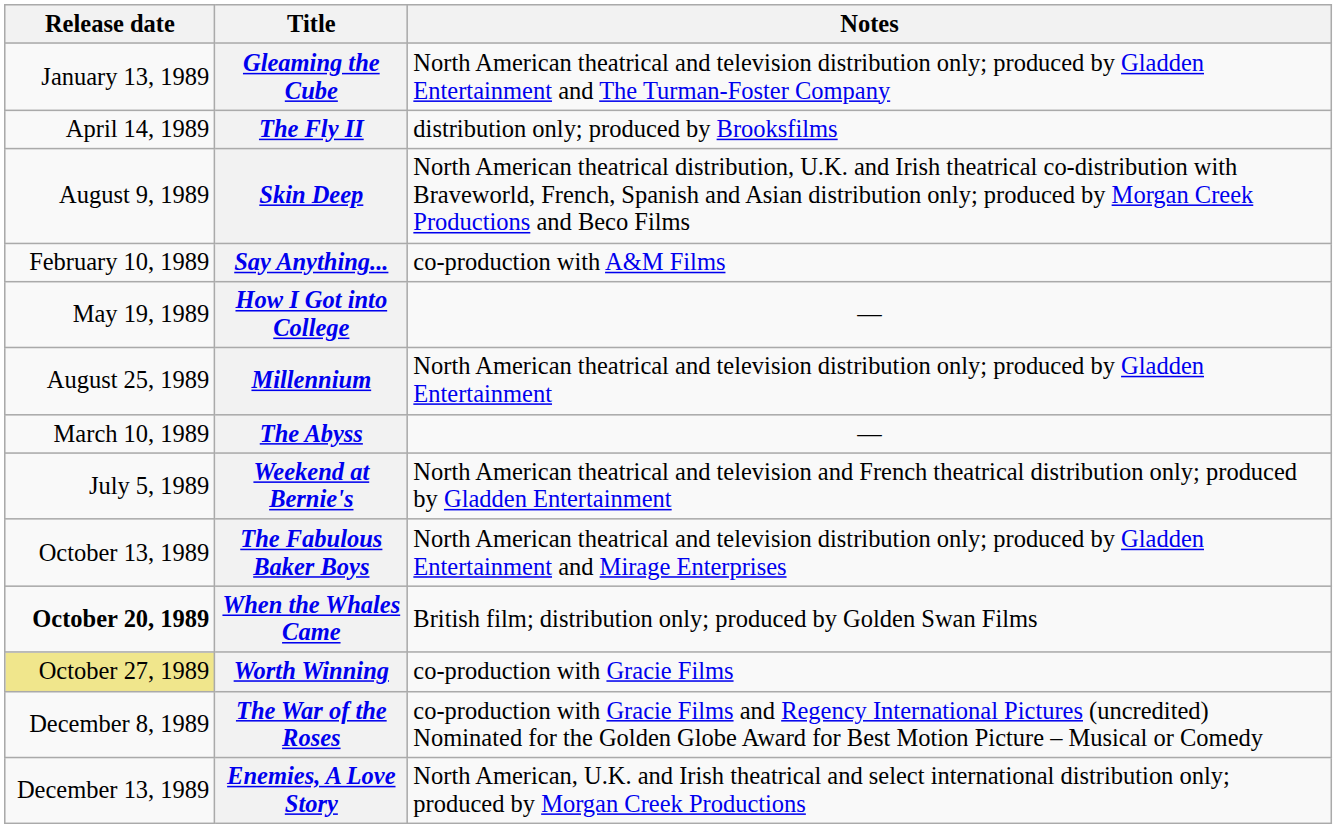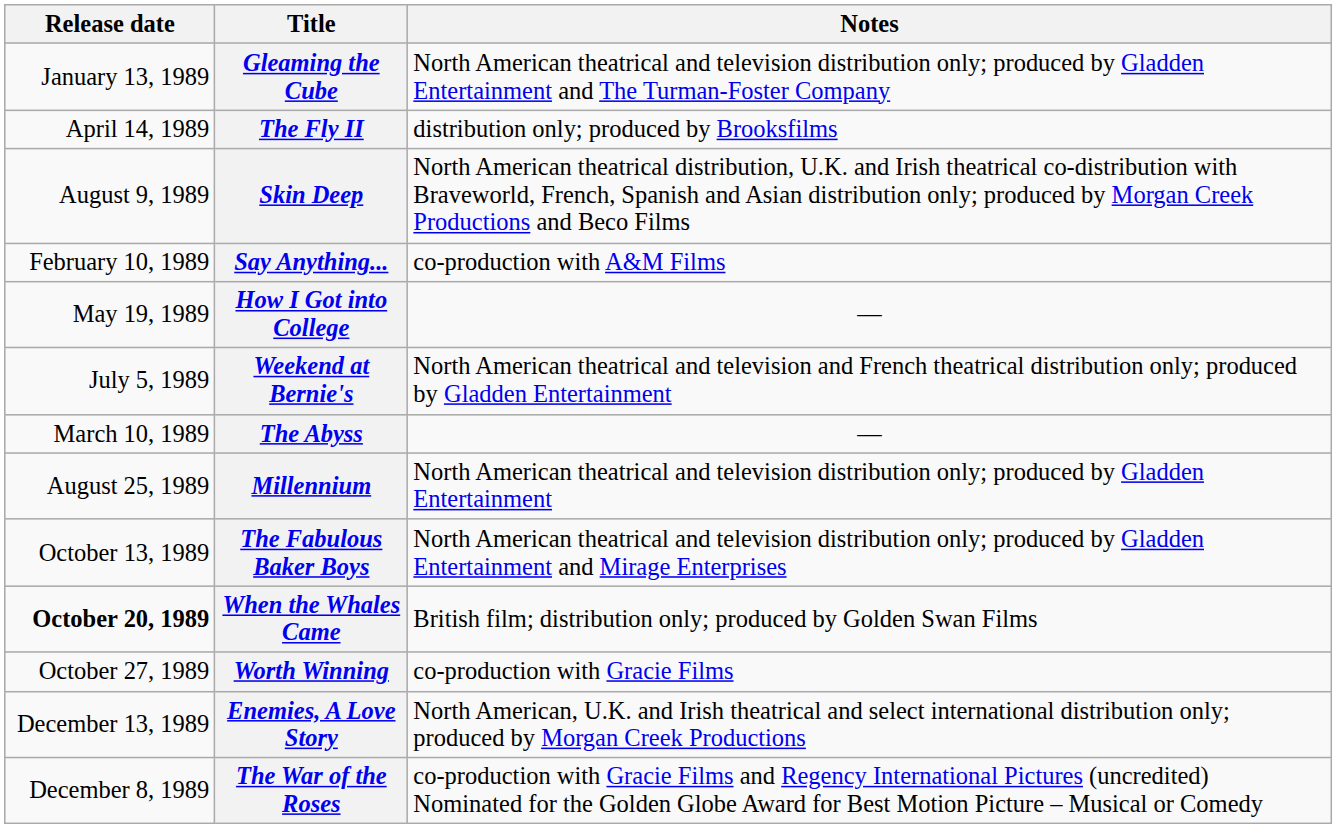 <table class="wikitable plainrowheaders sortable">
 <tr>
 <th scope="col" style="width:130px;">Release date</th>
 <th scope="col">Title</th>
 <th scope="col" class="unsortable">Notes</th>
 </tr>
 <tr>
 <td style="text-align:right;">January 13, 1989</td>
 <th scope="row"><em><a href='#'>Gleaming the Cube</a></em></th>
 <td>North American theatrical and television distribution only; produced by <a href='#'>Gladden Entertainment</a> and <a href='#'>The Turman-Foster Company</a></td>
 </tr>
 <tr>
 <td style="text-align:right;">April 14, 1989</td>
 <th scope="row"><em><a href='#'>The Fly II</a></em></th>
 <td>distribution only; produced by <a href='#'>Brooksfilms</a></td>
 </tr>
 <tr>
 <td style="text-align:right;">August 9, 1989</td>
 <th scope="row"><em><a href='#'>Skin Deep</a></em></th>
 <td>North American theatrical distribution, U.K. and Irish theatrical co-distribution with Braveworld, French, Spanish and Asian distribution only; produced by <a href='#'>Morgan Creek Productions</a> and Beco Films</td>
 </tr>
 <tr>
 <td style="text-align:right;">February 10, 1989</td>
 <th scope="row"><em><a href='#'>Say Anything...</a></em></th>
 <td>co-production with <a href='#'>A&M Films</a></td>
 </tr>
 <tr>
 <td style="text-align:right;">May 19, 1989</td>
 <th scope="row"><em><a href='#'>How I Got into College</a></em></th>
 <td align="center">—</td>
 </tr>
 <tr>
-<td style="text-align:right;">August 25, 1989</td>
-<th scope="row"><em><a href='#'>Millennium</a></em></th>
-<td>North American theatrical and television distribution only; produced by <a href='#'>Gladden Entertainment</a></td>
+<td style="text-align:right;">July 5, 1989</td>
+<th scope="row"><em><a href='#'>Weekend at Bernie's</a></em></th>
+<td>North American theatrical and television and French theatrical distribution only; produced by <a href='#'>Gladden Entertainment</a></td>
 </tr>
 <tr>
 <td style="text-align:right;">March 10, 1989</td>
 <th scope="row"><em><a href='#'>The Abyss</a></em></th>
 <td align="center">—</td>
 </tr>
 <tr>
-<td style="text-align:right;">July 5, 1989</td>
-<th scope="row"><em><a href='#'>Weekend at Bernie's</a></em></th>
-<td>North American theatrical and television and French theatrical distribution only; produced by <a href='#'>Gladden Entertainment</a></td>
+<td style="text-align:right;">August 25, 1989</td>
+<th scope="row"><em><a href='#'>Millennium</a></em></th>
+<td>North American theatrical and television distribution only; produced by <a href='#'>Gladden Entertainment</a></td>
 </tr>
 <tr>
 <td style="text-align:right;">October 13, 1989</td>
 <th scope="row"><em><a href='#'>The Fabulous Baker Boys</a></em></th>
 <td>North American theatrical and television distribution only; produced by <a href='#'>Gladden Entertainment</a> and <a href='#'>Mirage Enterprises</a></td>
 </tr>
 <tr>
 <td style="text-align:right;"><strong>October 20, 1989</strong></td>
 <th scope="row"><em><a href='#'>When the Whales Came</a></em></th>
 <td>British film; distribution only; produced by Golden Swan Films</td>
 </tr>
 <tr>
-<td style="background: khaki; text-align:right;">October 27, 1989</td>
+<td style="text-align:right;">October 27, 1989</td>
 <th scope="row"><em><a href='#'>Worth Winning</a></em></th>
 <td>co-production with <a href='#'>Gracie Films</a></td>
+</tr>
+<tr>
+<td style="text-align:right;">December 13, 1989</td>
+<th scope="row"><em><a href='#'>Enemies, A Love Story</a></em></th>
+<td>North American, U.K. and Irish theatrical and select international distribution only; produced by <a href='#'>Morgan Creek Productions</a></td>
 </tr>
 <tr>
 <td style="text-align:right;">December 8, 1989</td>
 <th scope="row"><em><a href='#'>The War of the Roses</a></em></th>
 <td>co-production with <a href='#'>Gracie Films</a> and <a href='#'>Regency International Pictures</a> (uncredited)<br>Nominated for the Golden Globe Award for Best Motion Picture – Musical or Comedy</td>
 </tr>
-<tr>
-<td style="text-align:right;">December 13, 1989</td>
-<th scope="row"><em><a href='#'>Enemies, A Love Story</a></em></th>
-<td>North American, U.K. and Irish theatrical and select international distribution only; produced by <a href='#'>Morgan Creek Productions</a></td>
-</tr>
 </table>
